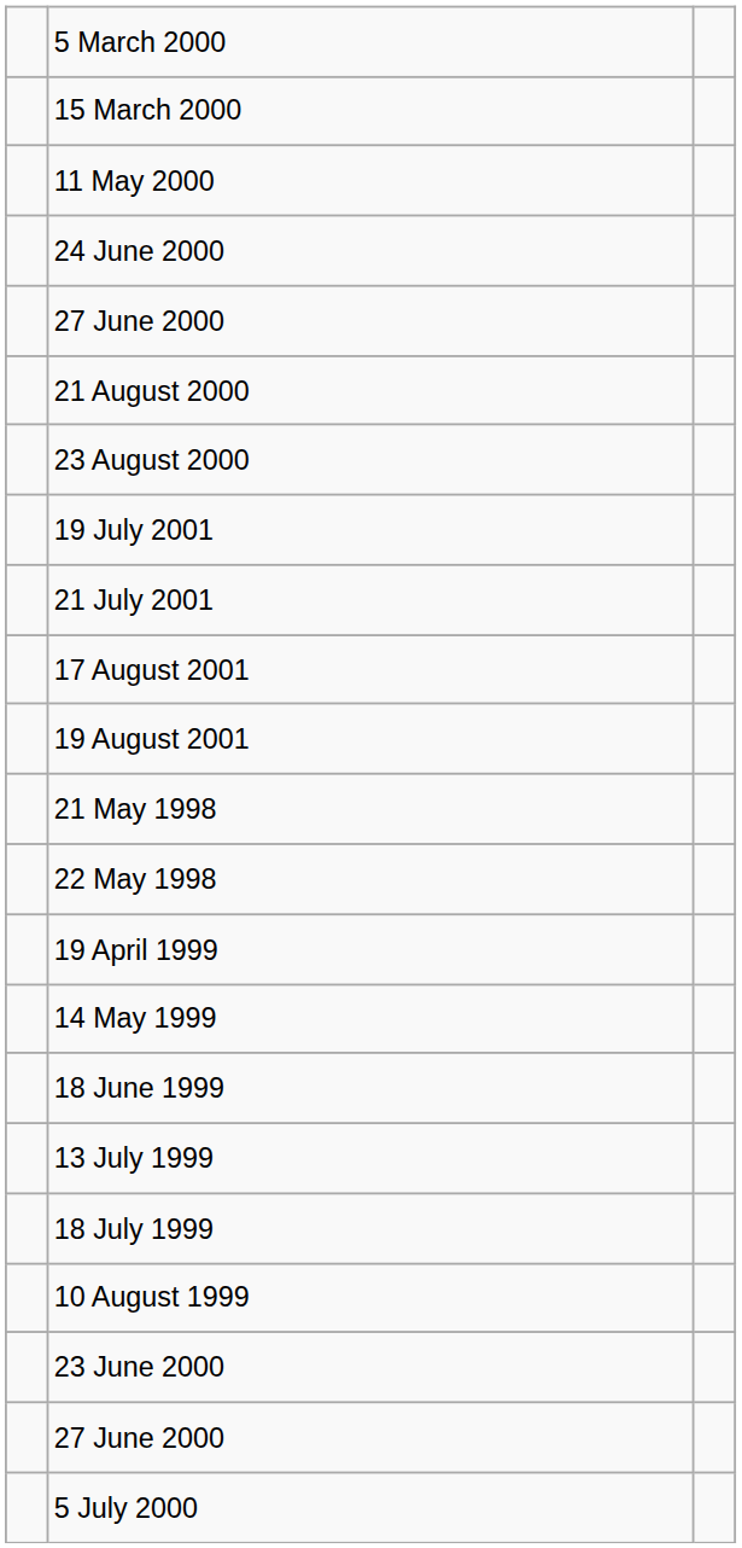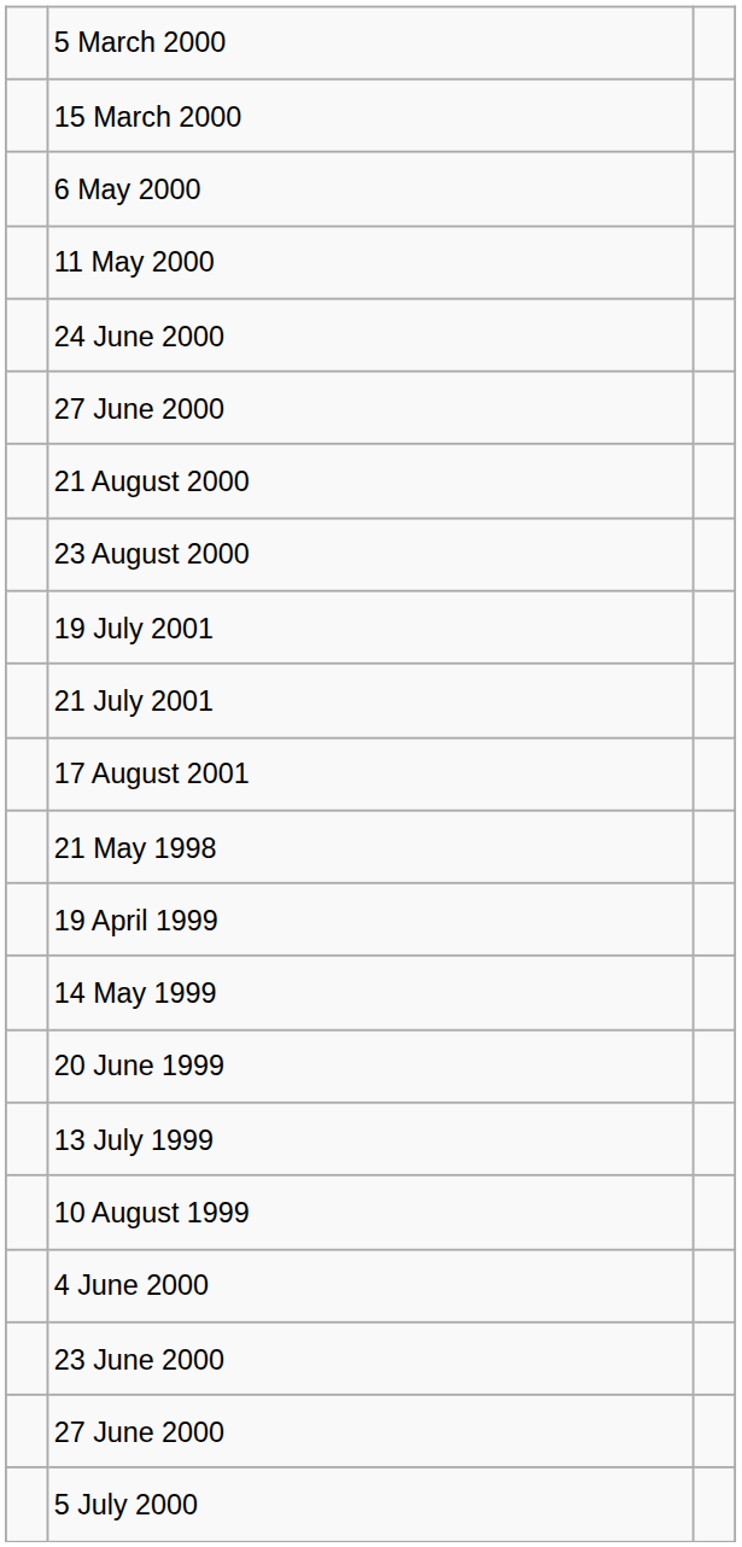 <table class="wikitable" style="font-size: 80%; float: left; width: 26em; margin-right: 1em; height: 700px">
 <tr>
 <td></td>
 <td>5 March 2000</td>
 <td></td>
 </tr>
 <tr>
 <td></td>
 <td>15 March 2000</td>
+<td></td>
+</tr>
+<tr>
+<td></td>
+<td>6 May 2000</td>
 <td></td>
 </tr>
 <tr>
 <td></td>
 <td>11 May 2000</td>
 <td></td>
 </tr>
 <tr>
 <td></td>
 <td>24 June 2000</td>
 <td></td>
 </tr>
 <tr>
 <td></td>
 <td>27 June 2000</td>
 <td></td>
 </tr>
 <tr>
 <td></td>
 <td>21 August 2000</td>
 <td></td>
 </tr>
 <tr>
 <td></td>
 <td>23 August 2000</td>
 <td></td>
 </tr>
 <tr>
 <td></td>
 <td>19 July 2001</td>
 <td></td>
 </tr>
 <tr>
 <td></td>
 <td>21 July 2001</td>
 <td></td>
 </tr>
 <tr>
 <td></td>
 <td>17 August 2001</td>
 <td></td>
 </tr>
 <tr>
 <td></td>
-<td>19 August 2001</td>
-<td></td>
-</tr>
-<tr>
-<td></td>
 <td>21 May 1998</td>
-<td></td>
-</tr>
-<tr>
-<td></td>
-<td>22 May 1998</td>
 <td></td>
 </tr>
 <tr>
 <td></td>
 <td>19 April 1999</td>
 <td></td>
 </tr>
 <tr>
 <td></td>
 <td>14 May 1999</td>
 <td></td>
 </tr>
 <tr>
 <td></td>
-<td>18 June 1999</td>
+<td>20 June 1999</td>
 <td></td>
 </tr>
 <tr>
 <td></td>
 <td>13 July 1999</td>
 <td></td>
 </tr>
 <tr>
 <td></td>
-<td>18 July 1999</td>
+<td>10 August 1999</td>
 <td></td>
 </tr>
 <tr>
 <td></td>
-<td>10 August 1999</td>
+<td>4 June 2000</td>
 <td></td>
 </tr>
 <tr>
 <td></td>
 <td>23 June 2000</td>
 <td></td>
 </tr>
 <tr>
 <td></td>
 <td>27 June 2000</td>
 <td></td>
 </tr>
 <tr>
 <td></td>
 <td>5 July 2000</td>
 <td></td>
 </tr>
 </table>
